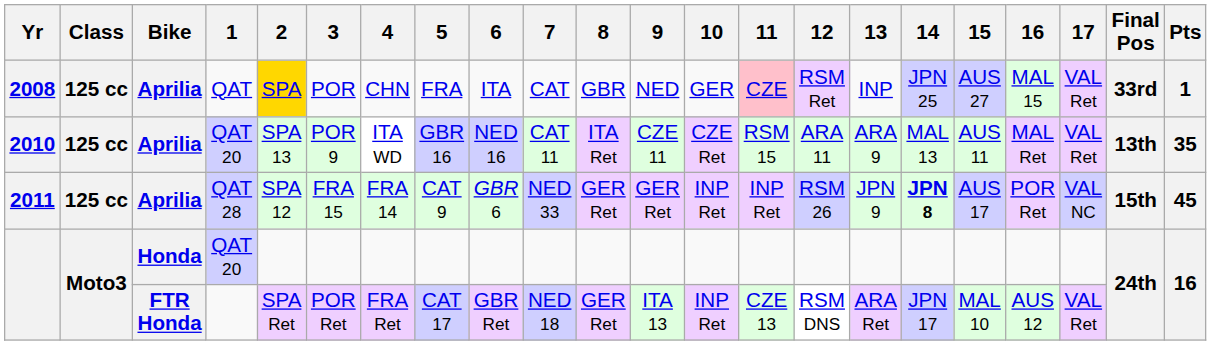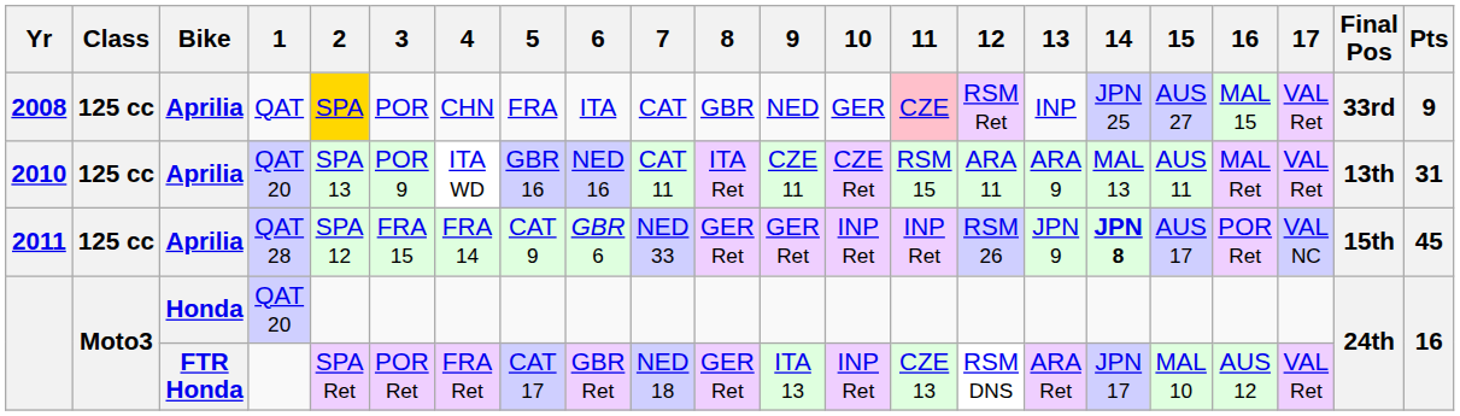 <table class="wikitable" style="text-align:center">
 <tr>
 <th>Yr</th>
 <th>Class</th>
 <th>Bike</th>
 <th>1</th>
 <th>2</th>
 <th>3</th>
 <th>4</th>
 <th>5</th>
 <th>6</th>
 <th>7</th>
 <th>8</th>
 <th>9</th>
 <th>10</th>
 <th>11</th>
 <th>12</th>
 <th>13</th>
 <th>14</th>
 <th>15</th>
 <th>16</th>
 <th>17</th>
 <th>Final Pos</th>
 <th>Pts</th>
 </tr>
 <tr>
 <th align="left"><a href='#'>2008</a></th>
 <th align="left">125 cc</th>
 <th align="left"><a href='#'>Aprilia</a></th>
 <td><a href='#'>QAT</a></td>
 <td style="background: gold;"><a href='#'>SPA</a></td>
 <td><a href='#'>POR</a></td>
 <td><a href='#'>CHN</a></td>
 <td><a href='#'>FRA</a></td>
 <td><a href='#'>ITA</a></td>
 <td><a href='#'>CAT</a></td>
 <td><a href='#'>GBR</a></td>
 <td><a href='#'>NED</a></td>
 <td><a href='#'>GER</a></td>
 <td style="background: pink;"><a href='#'>CZE</a></td>
 <td style="background:#EFCFFF;"><a href='#'>RSM</a><br><small>Ret</small></td>
 <td><a href='#'>INP</a></td>
 <td style="background:#cfcfff;"><a href='#'>JPN</a><br><small>25</small></td>
 <td style="background:#cfcfff;"><a href='#'>AUS</a><br><small>27</small></td>
 <td style="background:#dfffdf;"><a href='#'>MAL</a><br><small>15</small></td>
 <td style="background:#EFCFFF;"><a href='#'>VAL</a><br><small>Ret</small></td>
 <th>33rd</th>
-<th>1</th>
+<th>9</th>
 </tr>
 <tr>
 <th align="left"><a href='#'>2010</a></th>
 <th align="left">125 cc</th>
 <th align="left"><a href='#'>Aprilia</a></th>
 <td style="background:#cfcfff;"><a href='#'>QAT</a><br><small>20</small></td>
 <td style="background:#dfffdf;"><a href='#'>SPA</a><br><small>13</small></td>
 <td style="background:#dfffdf;"><a href='#'>POR</a><br><small>9</small></td>
 <td style="background:#ffffff;"><a href='#'>ITA</a><br><small>WD</small></td>
 <td style="background:#cfcfff;"><a href='#'>GBR</a><br><small>16</small></td>
 <td style="background:#cfcfff;"><a href='#'>NED</a><br><small>16</small></td>
 <td style="background:#dfffdf;"><a href='#'>CAT</a><br><small>11</small></td>
 <td style="background:#efcfff;"><a href='#'>ITA</a><br><small>Ret</small></td>
 <td style="background:#dfffdf;"><a href='#'>CZE</a><br><small>11</small></td>
 <td style="background:#efcfff;"><a href='#'>CZE</a><br><small>Ret</small></td>
 <td style="background:#dfffdf;"><a href='#'>RSM</a><br><small>15</small></td>
 <td style="background:#dfffdf;"><a href='#'>ARA</a><br><small>11</small></td>
 <td style="background:#dfffdf;"><a href='#'>ARA</a><br><small>9</small></td>
 <td style="background:#dfffdf;"><a href='#'>MAL</a><br><small>13</small></td>
 <td style="background:#dfffdf;"><a href='#'>AUS</a><br><small>11</small></td>
 <td style="background:#efcfff;"><a href='#'>MAL</a><br><small>Ret</small></td>
 <td style="background:#EFCFFF;"><a href='#'>VAL</a><br><small>Ret</small></td>
 <th>13th</th>
-<th>35</th>
+<th>31</th>
 </tr>
 <tr>
 <th align="left"><a href='#'>2011</a></th>
 <th align="left">125 cc</th>
 <th align="left"><a href='#'>Aprilia</a></th>
 <td style="background:#cfcfff;"><a href='#'>QAT</a><br><small>28</small></td>
 <td style="background:#dfffdf;"><a href='#'>SPA</a><br><small>12</small></td>
 <td style="background:#dfffdf;"><a href='#'>FRA</a><br><small>15</small></td>
 <td style="background:#dfffdf;"><a href='#'>FRA</a><br><small>14</small></td>
 <td style="background:#dfffdf;"><a href='#'>CAT</a><br><small>9</small></td>
 <td style="background:#dfffdf;"><em><a href='#'>GBR</a></em><br><small>6</small></td>
 <td style="background:#cfcfff;"><a href='#'>NED</a><br><small>33</small></td>
 <td style="background:#EFCFFF;"><a href='#'>GER</a><br><small>Ret</small></td>
 <td style="background:#efcfff;"><a href='#'>GER</a><br><small>Ret</small></td>
 <td style="background:#EFCFFF;"><a href='#'>INP</a><br><small>Ret</small></td>
 <td style="background:#efcfff;"><a href='#'>INP</a><br><small>Ret</small></td>
 <td style="background:#cfcfff;"><a href='#'>RSM</a><br><small>26</small></td>
 <td style="background:#dfffdf;"><a href='#'>JPN</a><br><small>9</small></td>
 <td style="background:#dfffdf;"><strong><a href='#'>JPN</a><br><small>8</small></strong></td>
 <td style="background:#cfcfff;"><a href='#'>AUS</a><br><small>17</small></td>
 <td style="background:#EFCFFF;"><a href='#'>POR</a><br><small>Ret</small></td>
 <td style="background:#cfcfff;"><a href='#'>VAL</a><br><small>NC</small></td>
 <th>15th</th>
 <th>45</th>
 </tr>
 <tr>
 <th align="left" rowspan=2></th>
 <th align="left" rowspan=2>Moto3</th>
 <th align="left"><a href='#'>Honda</a></th>
 <td style="background:#cfcfff;"><a href='#'>QAT</a><br><small>20</small></td>
 <td></td>
 <td></td>
 <td></td>
 <td></td>
 <td></td>
 <td></td>
 <td></td>
 <td></td>
 <td></td>
 <td></td>
 <td></td>
 <td></td>
 <td></td>
 <td></td>
 <td></td>
 <td></td>
 <th rowspan=2>24th</th>
 <th rowspan=2>16</th>
 </tr>
 <tr>
 <th align="left"><a href='#'>FTR</a> <a href='#'>Honda</a></th>
 <td></td>
 <td style="background:#efcfff;"><a href='#'>SPA</a><br><small>Ret</small></td>
 <td style="background:#efcfff;"><a href='#'>POR</a><br><small>Ret</small></td>
 <td style="background:#efcfff;"><a href='#'>FRA</a><br><small>Ret</small></td>
 <td style="background:#cfcfff;"><a href='#'>CAT</a><br><small>17</small></td>
 <td style="background:#efcfff;"><a href='#'>GBR</a><br><small>Ret</small></td>
 <td style="background:#cfcfff;"><a href='#'>NED</a><br><small>18</small></td>
 <td style="background:#efcfff;"><a href='#'>GER</a><br><small>Ret</small></td>
 <td style="background:#dfffdf;"><a href='#'>ITA</a><br><small>13</small></td>
 <td style="background:#efcfff;"><a href='#'>INP</a><br><small>Ret</small></td>
 <td style="background:#dfffdf;"><a href='#'>CZE</a><br><small>13</small></td>
 <td style="background:#ffffff;"><a href='#'>RSM</a><br><small>DNS</small></td>
 <td style="background:#EFCFFF;"><a href='#'>ARA</a><br><small>Ret</small></td>
 <td style="background:#cfcfff;"><a href='#'>JPN</a><br><small>17</small></td>
 <td style="background:#dfffdf;"><a href='#'>MAL</a><br><small>10</small></td>
 <td style="background:#dfffdf;"><a href='#'>AUS</a><br><small>12</small></td>
 <td style="background:#efcfff;"><a href='#'>VAL</a><br><small>Ret</small></td>
 </tr>
 </table>
